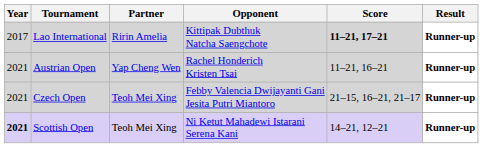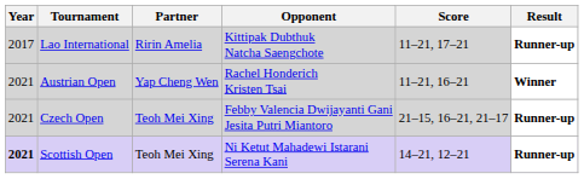 <table class="sortable wikitable" style="font-size: 90%;">
 <tr>
 <th>Year</th>
 <th>Tournament</th>
 <th>Partner</th>
 <th>Opponent</th>
 <th>Score</th>
 <th>Result</th>
 </tr>
 <tr style="background:#D5D5D5">
 <td align="center">2017</td>
 <td align="left"><a href='#'>Lao International</a></td>
 <td align="left"> <a href='#'>Ririn Amelia</a></td>
 <td align="left"> <a href='#'>Kittipak Dubthuk</a><br> <a href='#'>Natcha Saengchote</a></td>
-<td align="left"><strong>11–21, 17–21</strong></td>
+<td align="left">11–21, 17–21</td>
 <td style="text-align:left; background:white"> <strong>Runner-up</strong></td>
 </tr>
 <tr style="background:#D5D5D5">
 <td align="center">2021</td>
 <td align="left"><a href='#'>Austrian Open</a></td>
 <td align="left"> <a href='#'>Yap Cheng Wen</a></td>
 <td align="left"> <a href='#'>Rachel Honderich</a><br> <a href='#'>Kristen Tsai</a></td>
 <td align="left">11–21, 16–21</td>
-<td style="text-align:left; background:white"> <strong>Runner-up</strong></td>
+<td style="text-align:left; background:white"> <strong>Winner</strong></td>
 </tr>
 <tr style="background:#D5D5D5">
 <td align="center">2021</td>
 <td align="left"><a href='#'>Czech Open</a></td>
 <td align="left"> <a href='#'>Teoh Mei Xing</a></td>
 <td align="left"> <a href='#'>Febby Valencia Dwijayanti Gani</a><br> <a href='#'>Jesita Putri Miantoro</a></td>
 <td align="left">21–15, 16–21, 21–17</td>
 <td style="text-align:left; background:white"> <strong>Runner-up</strong></td>
 </tr>
 <tr style="background:#D8CEF6">
 <td align="center"><strong>2021</strong></td>
 <td align="left"><a href='#'>Scottish Open</a></td>
 <td align="left"> Teoh Mei Xing</td>
 <td align="left"> <a href='#'>Ni Ketut Mahadewi Istarani</a><br> <a href='#'>Serena Kani</a></td>
 <td align="left">14–21, 12–21</td>
 <td style="text-align:left; background:white"> <strong>Runner-up</strong></td>
 </tr>
 </table>
